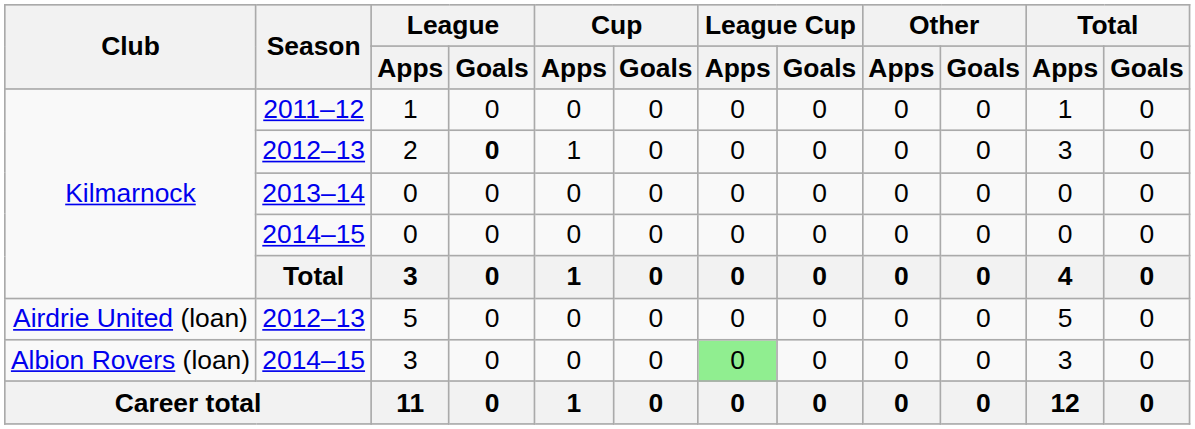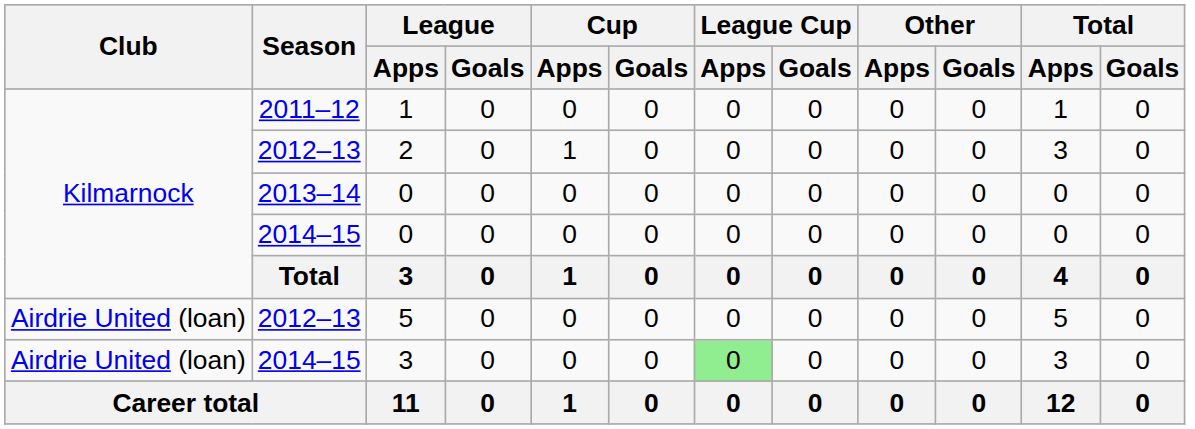 <table class="wikitable" style="text-align:center">
 <tr>
 <th rowspan="2">Club</th>
 <th rowspan="2">Season</th>
 <th colspan="2">League</th>
 <th colspan="2">Cup</th>
 <th colspan="2">League Cup</th>
 <th colspan="2">Other</th>
 <th colspan="2">Total</th>
 </tr>
 <tr>
 <th>Apps</th>
 <th>Goals</th>
 <th>Apps</th>
 <th>Goals</th>
 <th>Apps</th>
 <th>Goals</th>
 <th>Apps</th>
 <th>Goals</th>
 <th>Apps</th>
 <th>Goals</th>
 </tr>
 <tr>
 <td rowspan="5"><a href='#'>Kilmarnock</a></td>
 <td><a href='#'>2011–12</a></td>
 <td>1</td>
 <td>0</td>
 <td>0</td>
 <td>0</td>
 <td>0</td>
 <td>0</td>
 <td>0</td>
 <td>0</td>
 <td>1</td>
 <td>0</td>
 </tr>
 <tr>
 <td><a href='#'>2012–13</a></td>
 <td>2</td>
-<td><strong>0</strong></td>
+<td>0</td>
 <td>1</td>
 <td>0</td>
 <td>0</td>
 <td>0</td>
 <td>0</td>
 <td>0</td>
 <td>3</td>
 <td>0</td>
 </tr>
 <tr>
 <td><a href='#'>2013–14</a></td>
 <td>0</td>
 <td>0</td>
 <td>0</td>
 <td>0</td>
 <td>0</td>
 <td>0</td>
 <td>0</td>
 <td>0</td>
 <td>0</td>
 <td>0</td>
 </tr>
 <tr>
 <td><a href='#'>2014–15</a></td>
 <td>0</td>
 <td>0</td>
 <td>0</td>
 <td>0</td>
 <td>0</td>
 <td>0</td>
 <td>0</td>
 <td>0</td>
 <td>0</td>
 <td>0</td>
 </tr>
 <tr>
 <th>Total</th>
 <th>3</th>
 <th>0</th>
 <th>1</th>
 <th>0</th>
 <th>0</th>
 <th>0</th>
 <th>0</th>
 <th>0</th>
 <th>4</th>
 <th>0</th>
 </tr>
 <tr>
 <td rowspan="1"><a href='#'>Airdrie United</a> (loan)</td>
 <td><a href='#'>2012–13</a></td>
 <td>5</td>
 <td>0</td>
 <td>0</td>
 <td>0</td>
 <td>0</td>
 <td>0</td>
 <td>0</td>
 <td>0</td>
 <td>5</td>
 <td>0</td>
 </tr>
 <tr>
-<td rowspan="1"><a href='#'>Albion Rovers</a> (loan)</td>
+<td rowspan="1"><a href='#'>Airdrie United</a> (loan)</td>
 <td><a href='#'>2014–15</a></td>
 <td>3</td>
 <td>0</td>
 <td>0</td>
 <td>0</td>
 <td style="background: lightgreen;">0</td>
 <td>0</td>
 <td>0</td>
 <td>0</td>
 <td>3</td>
 <td>0</td>
 </tr>
 <tr>
 <th colspan="2">Career total</th>
 <th>11</th>
 <th>0</th>
 <th>1</th>
 <th>0</th>
 <th>0</th>
 <th>0</th>
 <th>0</th>
 <th>0</th>
 <th>12</th>
 <th>0</th>
 </tr>
 </table>
